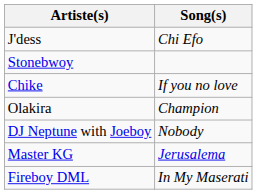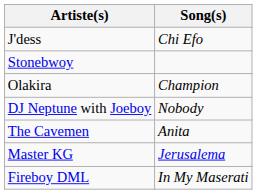 <table class="wikitable">
 <tr>
 <th>Artiste(s)</th>
 <th>Song(s)</th>
 </tr>
 <tr>
 <td>J'dess</td>
 <td><em>Chi Efo</em></td>
 </tr>
 <tr>
 <td><a href='#'>Stonebwoy</a></td>
 <td></td>
 </tr>
 <tr>
-<td><a href='#'>Chike</a></td>
-<td><em>If you no love</em></td>
-</tr>
-<tr>
 <td>Olakira</td>
 <td><em>Champion</em></td>
 </tr>
 <tr>
 <td><a href='#'>DJ Neptune</a> with <a href='#'>Joeboy</a></td>
 <td><em>Nobody</em></td>
+</tr>
+<tr>
+<td><a href='#'>The Cavemen</a></td>
+<td><em>Anita</em></td>
 </tr>
 <tr>
 <td><a href='#'>Master KG</a></td>
 <td><em><a href='#'>Jerusalema</a></em></td>
 </tr>
 <tr>
 <td><a href='#'>Fireboy DML</a></td>
 <td><em>In My Maserati</em></td>
 </tr>
 </table>
